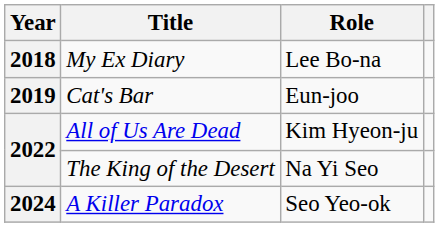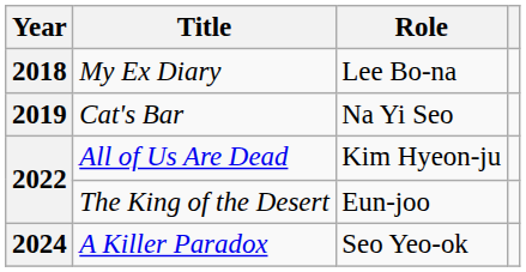 <table class="wikitable plainrowheaders sortable">
 <tr>
 <th scope="col">Year</th>
 <th scope="col">Title</th>
 <th scope="col">Role</th>
 <th scope="col" class="unsortable"></th>
 </tr>
 <tr>
 <th scope="row">2018</th>
 <td><em>My Ex Diary</em></td>
 <td>Lee Bo-na</td>
 <td style="text-align:center"></td>
 </tr>
 <tr>
 <th scope="row">2019</th>
 <td><em>Cat's Bar</em></td>
-<td>Eun-joo</td>
+<td>Na Yi Seo</td>
 <td style="text-align:center"></td>
 </tr>
 <tr>
 <th scope="row" rowspan="2">2022</th>
 <td><em><a href='#'>All of Us Are Dead</a></em></td>
 <td>Kim Hyeon-ju</td>
 <td style="text-align:center"></td>
 </tr>
 <tr>
 <td><em>The King of the Desert</em></td>
-<td>Na Yi Seo</td>
+<td>Eun-joo</td>
 <td style="text-align:center"></td>
 </tr>
 <tr>
 <th scope="row">2024</th>
 <td><em><a href='#'>A Killer Paradox</a></em></td>
 <td>Seo Yeo-ok</td>
 <td style="text-align:center"></td>
 </tr>
 </table>
